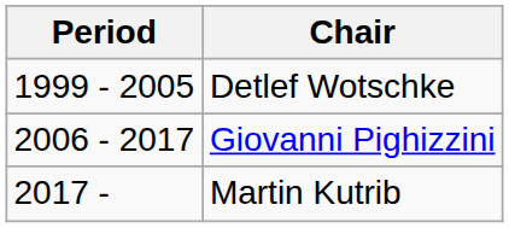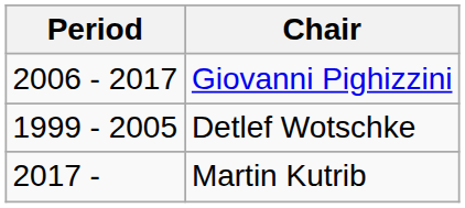 <table class="wikitable" style="margin-left: auto; margin-right: auto; border: none;">
 <tr>
 <th>Period</th>
 <th>Chair</th>
 </tr>
 <tr>
+<td>2006 - 2017</td>
+<td><a href='#'>Giovanni Pighizzini</a></td>
+</tr>
+<tr>
 <td>1999 - 2005</td>
 <td>Detlef Wotschke</td>
-</tr>
-<tr>
-<td>2006 - 2017</td>
-<td><a href='#'>Giovanni Pighizzini</a></td>
 </tr>
 <tr>
 <td>2017 -</td>
 <td>Martin Kutrib</td>
 </tr>
 </table>
